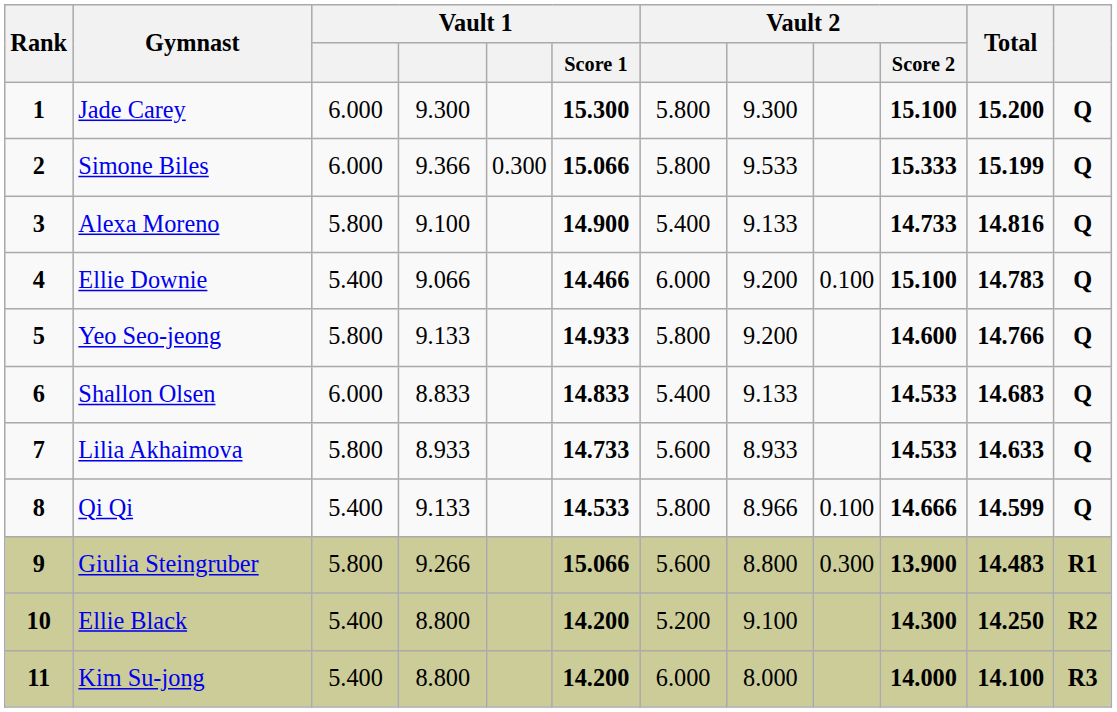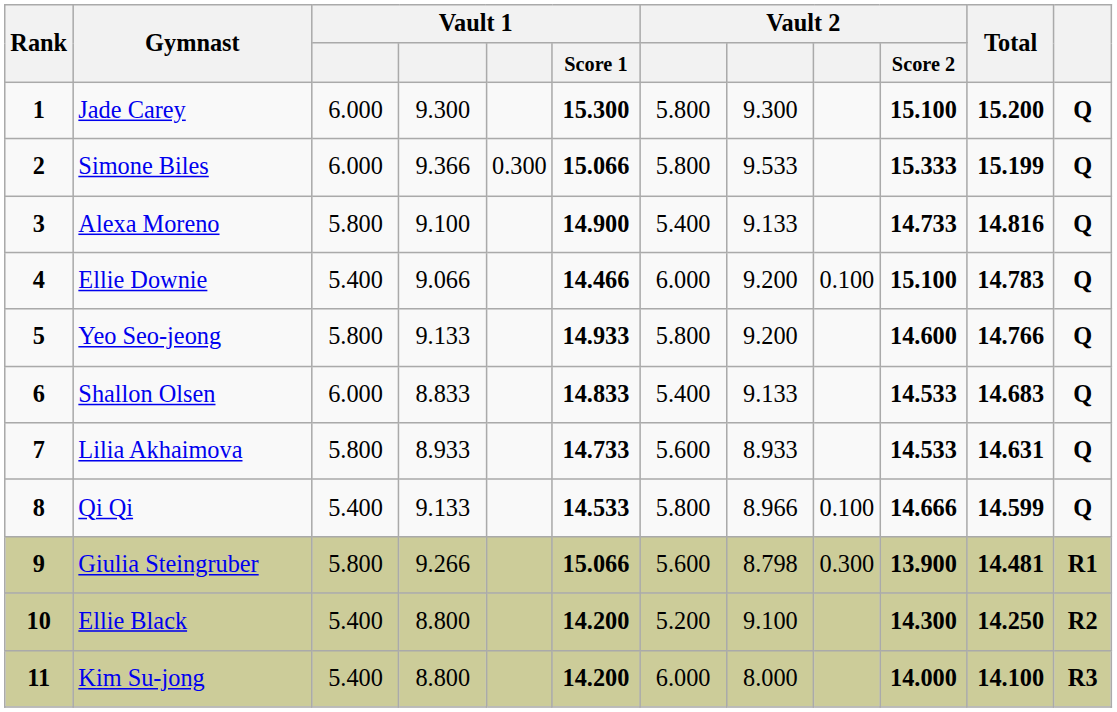 <table style="text-align:center;" class="wikitable sortable">
 <tr>
 <th style="width:15px;" rowspan="2">Rank</th>
 <th style="width:150px;" rowspan="2">Gymnast</th>
 <th colspan="4">Vault 1</th>
 <th colspan="4">Vault 2</th>
 <th style="width:50px;" rowspan="2">Total</th>
 <th style="width:30px;" rowspan="2"><small></small></th>
 </tr>
 <tr>
 <th style="width:50px;"><small></small></th>
 <th style="width:50px;"><small></small></th>
 <th style="width:20px;"><small></small></th>
 <th style="width:50px;"><small>Score 1</small></th>
 <th style="width:50px;"><small></small></th>
 <th style="width:50px;"><small></small></th>
 <th style="width:20px;"><small></small></th>
 <th style="width:50px;"><small>Score 2</small></th>
 </tr>
 <tr>
 <td scope="row" style="text-align:center"><strong>1</strong></td>
 <td style="height:30px; text-align:left;"> <a href='#'>Jade Carey</a></td>
 <td>6.000</td>
 <td>9.300</td>
 <td></td>
 <td><strong>15.300</strong></td>
 <td>5.800</td>
 <td>9.300</td>
 <td></td>
 <td><strong>15.100</strong></td>
 <td><strong>15.200</strong></td>
 <td><strong>Q</strong></td>
 </tr>
 <tr>
 <td scope="row" style="text-align:center"><strong>2</strong></td>
 <td style="height:30px; text-align:left;"> <a href='#'>Simone Biles</a></td>
 <td>6.000</td>
 <td>9.366</td>
 <td>0.300</td>
 <td><strong>15.066</strong></td>
 <td>5.800</td>
 <td>9.533</td>
 <td></td>
 <td><strong>15.333</strong></td>
 <td><strong>15.199</strong></td>
 <td><strong>Q</strong></td>
 </tr>
 <tr>
 <td scope="row" style="text-align:center"><strong>3</strong></td>
 <td style="height:30px; text-align:left;"> <a href='#'>Alexa Moreno</a></td>
 <td>5.800</td>
 <td>9.100</td>
 <td></td>
 <td><strong>14.900</strong></td>
 <td>5.400</td>
 <td>9.133</td>
 <td></td>
 <td><strong>14.733</strong></td>
 <td><strong>14.816</strong></td>
 <td><strong>Q</strong></td>
 </tr>
 <tr>
 <td scope="row" style="text-align:center"><strong>4</strong></td>
 <td style="height:30px; text-align:left;"> <a href='#'>Ellie Downie</a></td>
 <td>5.400</td>
 <td>9.066</td>
 <td></td>
 <td><strong>14.466</strong></td>
 <td>6.000</td>
 <td>9.200</td>
 <td>0.100</td>
 <td><strong>15.100</strong></td>
 <td><strong>14.783</strong></td>
 <td><strong>Q</strong></td>
 </tr>
 <tr>
 <td scope="row" style="text-align:center"><strong>5</strong></td>
 <td style="height:30px; text-align:left;"> <a href='#'>Yeo Seo-jeong</a></td>
 <td>5.800</td>
 <td>9.133</td>
 <td></td>
 <td><strong>14.933</strong></td>
 <td>5.800</td>
 <td>9.200</td>
 <td></td>
 <td><strong>14.600</strong></td>
 <td><strong>14.766</strong></td>
 <td><strong>Q</strong></td>
 </tr>
 <tr>
 <td scope="row" style="text-align:center"><strong>6</strong></td>
 <td style="height:30px; text-align:left;"> <a href='#'>Shallon Olsen</a></td>
 <td>6.000</td>
 <td>8.833</td>
 <td></td>
 <td><strong>14.833</strong></td>
 <td>5.400</td>
 <td>9.133</td>
 <td></td>
 <td><strong>14.533</strong></td>
 <td><strong>14.683</strong></td>
 <td><strong>Q</strong></td>
 </tr>
 <tr>
 <td scope="row" style="text-align:center"><strong>7</strong></td>
 <td style="height:30px; text-align:left;"> <a href='#'>Lilia Akhaimova</a></td>
 <td>5.800</td>
 <td>8.933</td>
 <td></td>
 <td><strong>14.733</strong></td>
 <td>5.600</td>
 <td>8.933</td>
 <td></td>
 <td><strong>14.533</strong></td>
-<td><strong>14.633</strong></td>
+<td><strong>14.631</strong></td>
 <td><strong>Q</strong></td>
 </tr>
 <tr>
 <td scope="row" style="text-align:center"><strong>8</strong></td>
 <td style="height:30px; text-align:left;"> <a href='#'>Qi Qi</a></td>
 <td>5.400</td>
 <td>9.133</td>
 <td></td>
 <td><strong>14.533</strong></td>
 <td>5.800</td>
 <td>8.966</td>
 <td>0.100</td>
 <td><strong>14.666</strong></td>
 <td><strong>14.599</strong></td>
 <td><strong>Q</strong></td>
 </tr>
 <tr style="background:#cccc99;">
 <td scope="row" style="text-align:center"><strong>9</strong></td>
 <td style="height:30px; text-align:left;"> <a href='#'>Giulia Steingruber</a></td>
 <td>5.800</td>
 <td>9.266</td>
 <td></td>
 <td><strong>15.066</strong></td>
 <td>5.600</td>
-<td>8.800</td>
+<td>8.798</td>
 <td>0.300</td>
 <td><strong>13.900</strong></td>
-<td><strong>14.483</strong></td>
+<td><strong>14.481</strong></td>
 <td><strong>R1</strong></td>
 </tr>
 <tr style="background:#cccc99;">
 <td scope="row" style="text-align:center"><strong>10</strong></td>
 <td style="height:30px; text-align:left;"> <a href='#'>Ellie Black</a></td>
 <td>5.400</td>
 <td>8.800</td>
 <td></td>
 <td><strong>14.200</strong></td>
 <td>5.200</td>
 <td>9.100</td>
 <td></td>
 <td><strong>14.300</strong></td>
 <td><strong>14.250</strong></td>
 <td><strong>R2</strong></td>
 </tr>
 <tr style="background:#cccc99;">
 <td scope="row" style="text-align:center"><strong>11</strong></td>
 <td style="height:30px; text-align:left;"> <a href='#'>Kim Su-jong</a></td>
 <td>5.400</td>
 <td>8.800</td>
 <td></td>
 <td><strong>14.200</strong></td>
 <td>6.000</td>
 <td>8.000</td>
 <td></td>
 <td><strong>14.000</strong></td>
 <td><strong>14.100</strong></td>
 <td><strong>R3</strong></td>
 </tr>
 </table>
